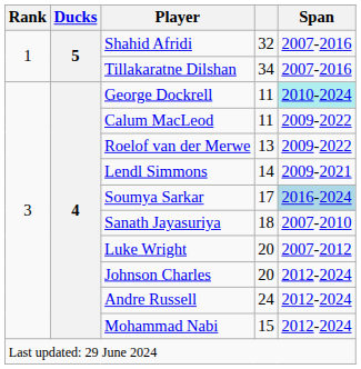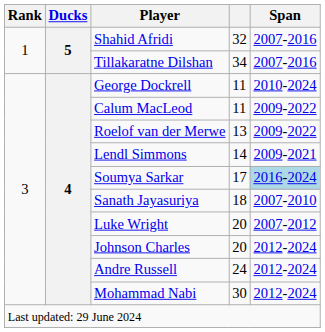 <table class="wikitable sortable">
 <tr>
 <th>Rank</th>
 <th><a href='#'>Ducks</a></th>
 <th>Player</th>
 <th></th>
 <th>Span</th>
 </tr>
 <tr>
 <td align=center rowspan=2>1</td>
 <th rowspan=2>5</th>
 <td> <a href='#'>Shahid Afridi</a></td>
 <td>32</td>
 <td><a href='#'>2007</a>-<a href='#'>2016</a></td>
 </tr>
 <tr>
 <td> <a href='#'>Tillakaratne Dilshan</a></td>
 <td>34</td>
 <td><a href='#'>2007</a>-<a href='#'>2016</a></td>
 </tr>
 <tr>
 <td align=center rowspan=10>3</td>
 <th rowspan=10>4</th>
 <td> <a href='#'>George Dockrell</a></td>
 <td>11</td>
-<td style="background: paleturquoise;"><a href='#'>2010</a>-<a href='#'>2024</a></td>
+<td><a href='#'>2010</a>-<a href='#'>2024</a></td>
 </tr>
 <tr>
 <td> <a href='#'>Calum MacLeod</a></td>
 <td>11</td>
 <td><a href='#'>2009</a>-<a href='#'>2022</a></td>
 </tr>
 <tr>
 <td> <a href='#'>Roelof van der Merwe</a></td>
 <td>13</td>
 <td><a href='#'>2009</a>-<a href='#'>2022</a></td>
 </tr>
 <tr>
 <td> <a href='#'>Lendl Simmons</a></td>
 <td>14</td>
 <td><a href='#'>2009</a>-<a href='#'>2021</a></td>
 </tr>
 <tr>
 <td> <a href='#'>Soumya Sarkar</a></td>
 <td>17</td>
 <td style="background: lightblue;"><a href='#'>2016</a>-<a href='#'>2024</a></td>
 </tr>
 <tr>
 <td> <a href='#'>Sanath Jayasuriya</a></td>
 <td>18</td>
 <td><a href='#'>2007</a>-<a href='#'>2010</a></td>
 </tr>
 <tr>
 <td> <a href='#'>Luke Wright</a></td>
 <td>20</td>
 <td><a href='#'>2007</a>-<a href='#'>2012</a></td>
 </tr>
 <tr>
 <td> <a href='#'>Johnson Charles</a></td>
 <td>20</td>
 <td><a href='#'>2012</a>-<a href='#'>2024</a></td>
 </tr>
 <tr>
 <td> <a href='#'>Andre Russell</a></td>
 <td>24</td>
 <td><a href='#'>2012</a>-<a href='#'>2024</a></td>
 </tr>
 <tr>
 <td> <a href='#'>Mohammad Nabi</a></td>
-<td>15</td>
+<td>30</td>
 <td><a href='#'>2012</a>-<a href='#'>2024</a></td>
 </tr>
 <tr>
 <td colspan="5"><small>Last updated: 29 June 2024</small></td>
 </tr>
 </table>
